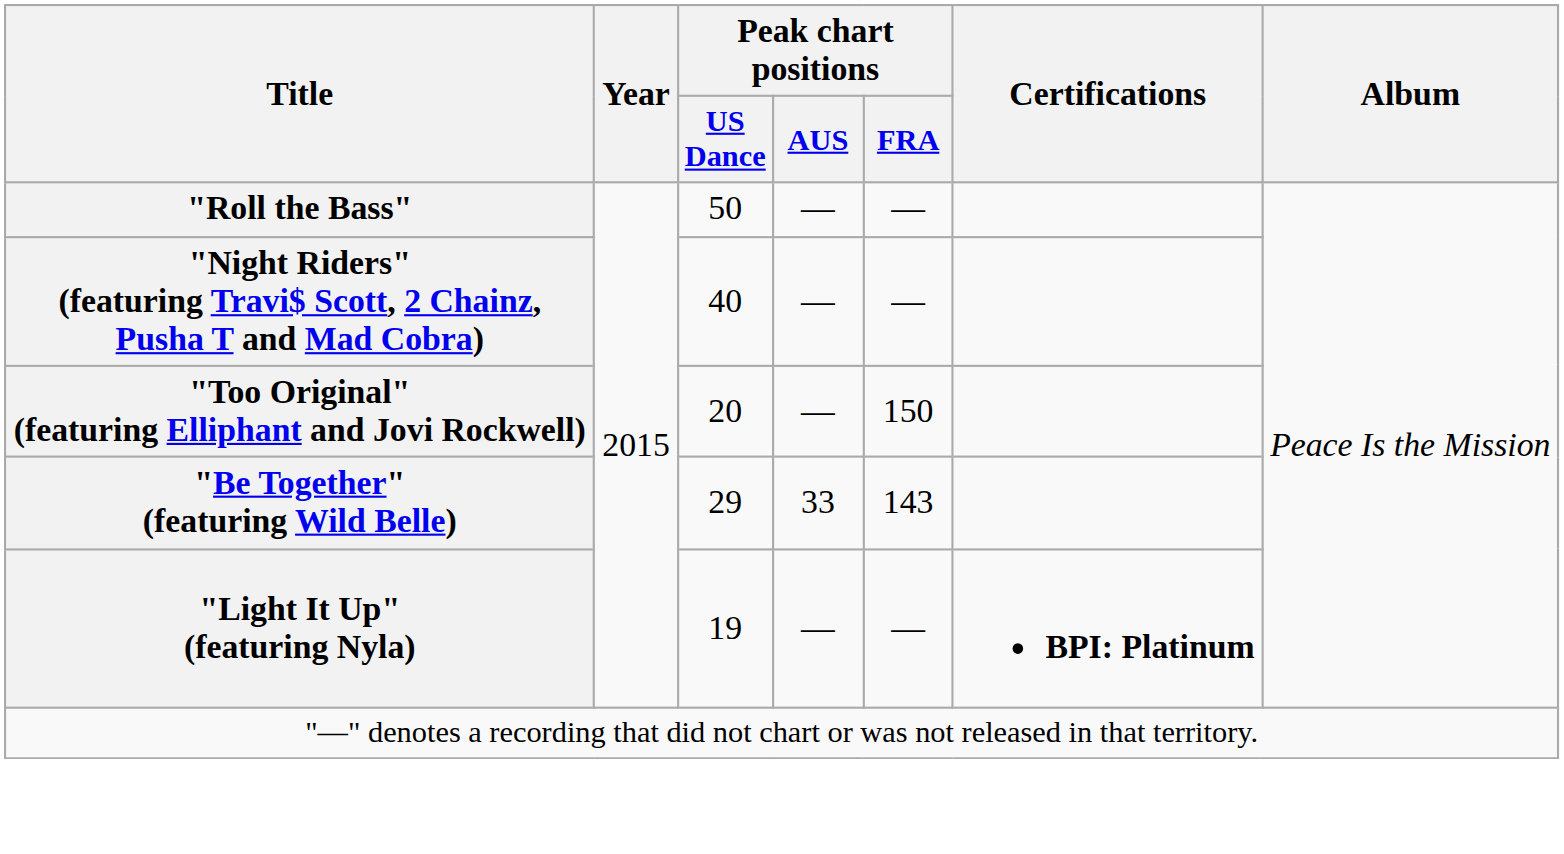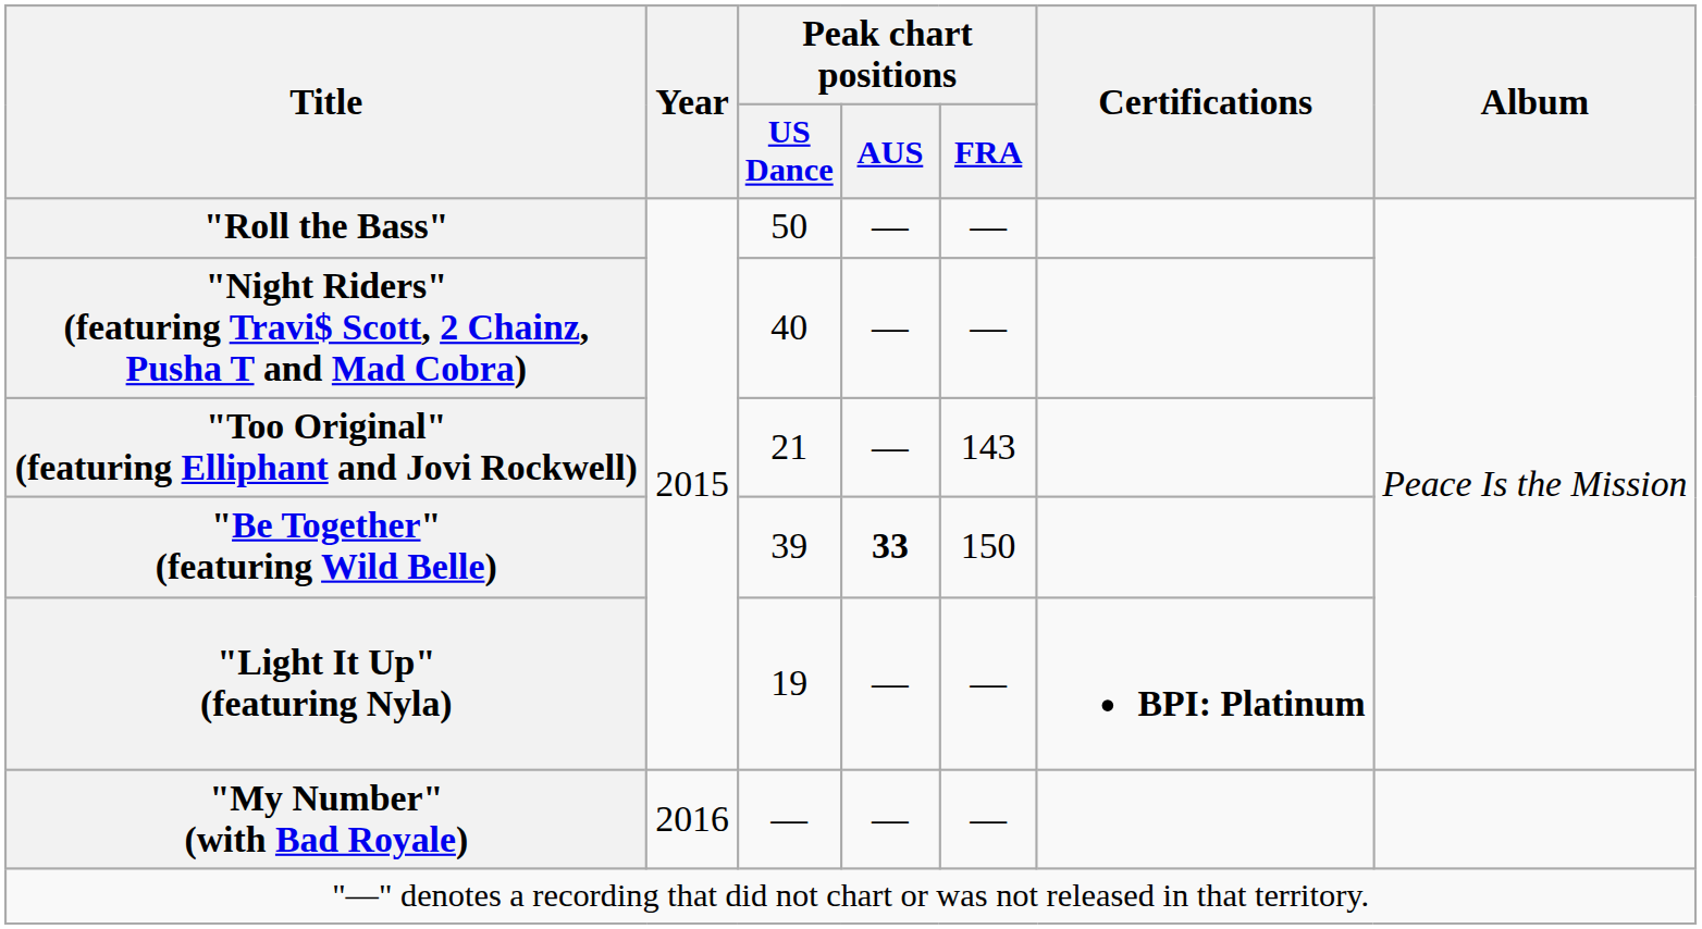 <table class="wikitable plainrowheaders" style="text-align:center;" border="1">
 <tr>
 <th scope="col" rowspan="2" style="width:17em;">Title</th>
 <th scope="col" rowspan="2">Year</th>
 <th scope="col" colspan="3">Peak chart positions</th>
 <th scope="col" rowspan="2">Certifications</th>
 <th scope="col" rowspan="2">Album</th>
 </tr>
 <tr>
 <th scope="col" style="width:2.5em;font-size:90%;"><a href='#'>US<br>Dance</a><br></th>
 <th scope="col" style="width:2.5em;font-size:90%;"><a href='#'>AUS</a><br></th>
 <th scope="col" style="width:2.5em;font-size:90%;"><a href='#'>FRA</a><br></th>
 </tr>
 <tr>
 <th scope="row">"Roll the Bass"</th>
 <td rowspan="5">2015</td>
 <td>50</td>
 <td>—</td>
 <td>—</td>
 <td></td>
 <td rowspan="5"><em>Peace Is the Mission</em></td>
 </tr>
 <tr>
 <th scope="row">"Night Riders"<br><span>(featuring <a href='#'>Travi$ Scott</a>, <a href='#'>2 Chainz</a>, <a href='#'>Pusha T</a> and <a href='#'>Mad Cobra</a>)</span></th>
 <td>40</td>
 <td>—</td>
 <td>—</td>
 <td></td>
 </tr>
 <tr>
 <th scope="row">"Too Original"<br><span>(featuring <a href='#'>Elliphant</a> and Jovi Rockwell)</span></th>
-<td>20</td>
+<td>21</td>
 <td>—</td>
-<td>150</td>
+<td>143</td>
 <td></td>
 </tr>
 <tr>
 <th scope="row">"<a href='#'>Be Together</a>"<br><span>(featuring <a href='#'>Wild Belle</a>)</span></th>
-<td>29</td>
-<td>33</td>
-<td>143</td>
+<td>39</td>
+<td><strong>33</strong></td>
+<td>150</td>
 <td></td>
 </tr>
 <tr>
 <th scope="row">"Light It Up"<br><span>(featuring Nyla)</span></th>
 <td>19</td>
 <td>—</td>
 <td>—</td>
 <td><strong><br><ul><li>BPI: Platinum</li></ul></strong></td>
 </tr>
 <tr>
+<th scope="row">"My Number"<br><span>(with <a href='#'>Bad Royale</a>)</span></th>
+<td>2016</td>
+<td>—</td>
+<td>—</td>
+<td>—</td>
+<td></td>
+<td></td>
+</tr>
+<tr>
 <td colspan="7" style="font-size:90%">"—" denotes a recording that did not chart or was not released in that territory.</td>
 </tr>
 </table>
